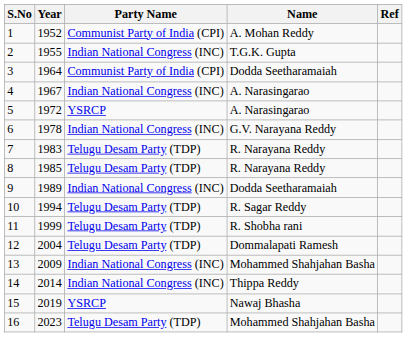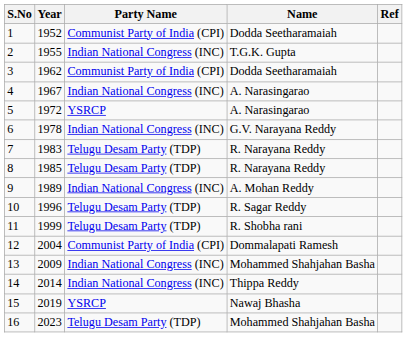 <table class="wikitable sortable">
 <tr>
 <th>S.No</th>
 <th>Year</th>
 <th>Party Name</th>
 <th>Name</th>
 <th>Ref</th>
 </tr>
 <tr>
 <td>1</td>
 <td>1952</td>
 <td><a href='#'>Communist Party of India</a> (CPI)</td>
-<td>A. Mohan Reddy</td>
+<td>Dodda Seetharamaiah</td>
 <td></td>
 </tr>
 <tr>
 <td>2</td>
 <td>1955</td>
 <td><a href='#'>Indian National Congress</a> (INC)</td>
 <td>T.G.K. Gupta</td>
 <td></td>
 </tr>
 <tr>
 <td>3</td>
-<td>1964</td>
+<td>1962</td>
 <td><a href='#'>Communist Party of India</a> (CPI)</td>
 <td>Dodda Seetharamaiah</td>
 <td></td>
 </tr>
 <tr>
 <td>4</td>
 <td>1967</td>
 <td><a href='#'>Indian National Congress</a> (INC)</td>
 <td>A. Narasingarao</td>
 <td></td>
 </tr>
 <tr>
 <td>5</td>
 <td>1972</td>
 <td><a href='#'>YSRCP</a></td>
 <td>A. Narasingarao</td>
 <td></td>
 </tr>
 <tr>
 <td>6</td>
 <td>1978</td>
 <td><a href='#'>Indian National Congress</a> (INC)</td>
 <td>G.V. Narayana Reddy</td>
 <td></td>
 </tr>
 <tr>
 <td>7</td>
 <td>1983</td>
 <td><a href='#'>Telugu Desam Party</a> (TDP)</td>
 <td>R. Narayana Reddy</td>
 <td></td>
 </tr>
 <tr>
 <td>8</td>
 <td>1985</td>
 <td><a href='#'>Telugu Desam Party</a> (TDP)</td>
 <td>R. Narayana Reddy</td>
 <td></td>
 </tr>
 <tr>
 <td>9</td>
 <td>1989</td>
 <td><a href='#'>Indian National Congress</a> (INC)</td>
-<td>Dodda Seetharamaiah</td>
+<td>A. Mohan Reddy</td>
 <td></td>
 </tr>
 <tr>
 <td>10</td>
-<td>1994</td>
+<td>1996</td>
 <td><a href='#'>Telugu Desam Party</a> (TDP)</td>
 <td>R. Sagar Reddy</td>
 <td></td>
 </tr>
 <tr>
 <td>11</td>
 <td>1999</td>
 <td><a href='#'>Telugu Desam Party</a> (TDP)</td>
 <td>R. Shobha rani</td>
 <td></td>
 </tr>
 <tr>
 <td>12</td>
 <td>2004</td>
-<td><a href='#'>Telugu Desam Party</a> (TDP)</td>
+<td><a href='#'>Communist Party of India</a> (CPI)</td>
 <td>Dommalapati Ramesh</td>
 <td></td>
 </tr>
 <tr>
 <td>13</td>
 <td>2009</td>
 <td><a href='#'>Indian National Congress</a> (INC)</td>
 <td>Mohammed Shahjahan Basha</td>
 <td></td>
 </tr>
 <tr>
 <td>14</td>
 <td>2014</td>
 <td><a href='#'>Indian National Congress</a> (INC)</td>
 <td>Thippa Reddy</td>
 <td></td>
 </tr>
 <tr>
 <td>15</td>
 <td>2019</td>
 <td><a href='#'>YSRCP</a></td>
 <td>Nawaj Bhasha</td>
 <td></td>
 </tr>
 <tr>
 <td>16</td>
 <td>2023</td>
 <td><a href='#'>Telugu Desam Party</a> (TDP)</td>
 <td>Mohammed Shahjahan Basha</td>
 </tr>
 </table>
